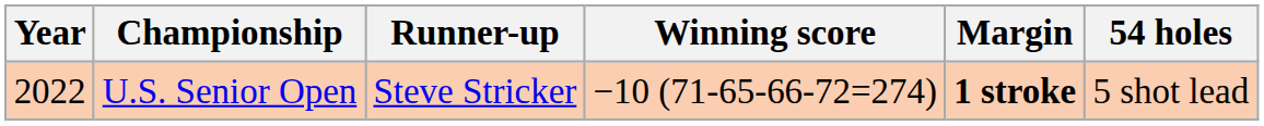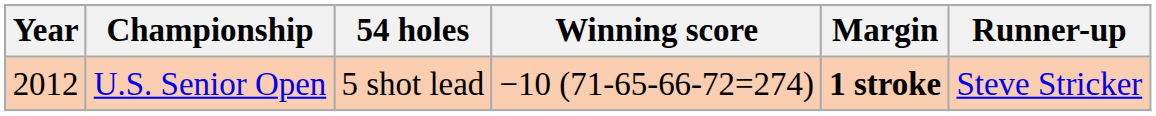 <table class="wikitable">
 <tr>
 <th>Year</th>
 <th>Championship</th>
-<th>Runner-up</th>
+<th>54 holes</th>
 <th>Winning score</th>
 <th>Margin</th>
-<th>54 holes</th>
+<th>Runner-up</th>
 </tr>
 <tr style="background:#FBCEB1;">
-<td>2022</td>
+<td>2012</td>
 <td><a href='#'>U.S. Senior Open</a></td>
-<td> <a href='#'>Steve Stricker</a></td>
+<td>5 shot lead</td>
 <td>−10 (71-65-66-72=274)</td>
 <td><strong>1 stroke</strong></td>
-<td>5 shot lead</td>
+<td> <a href='#'>Steve Stricker</a></td>
 </tr>
 </table>
